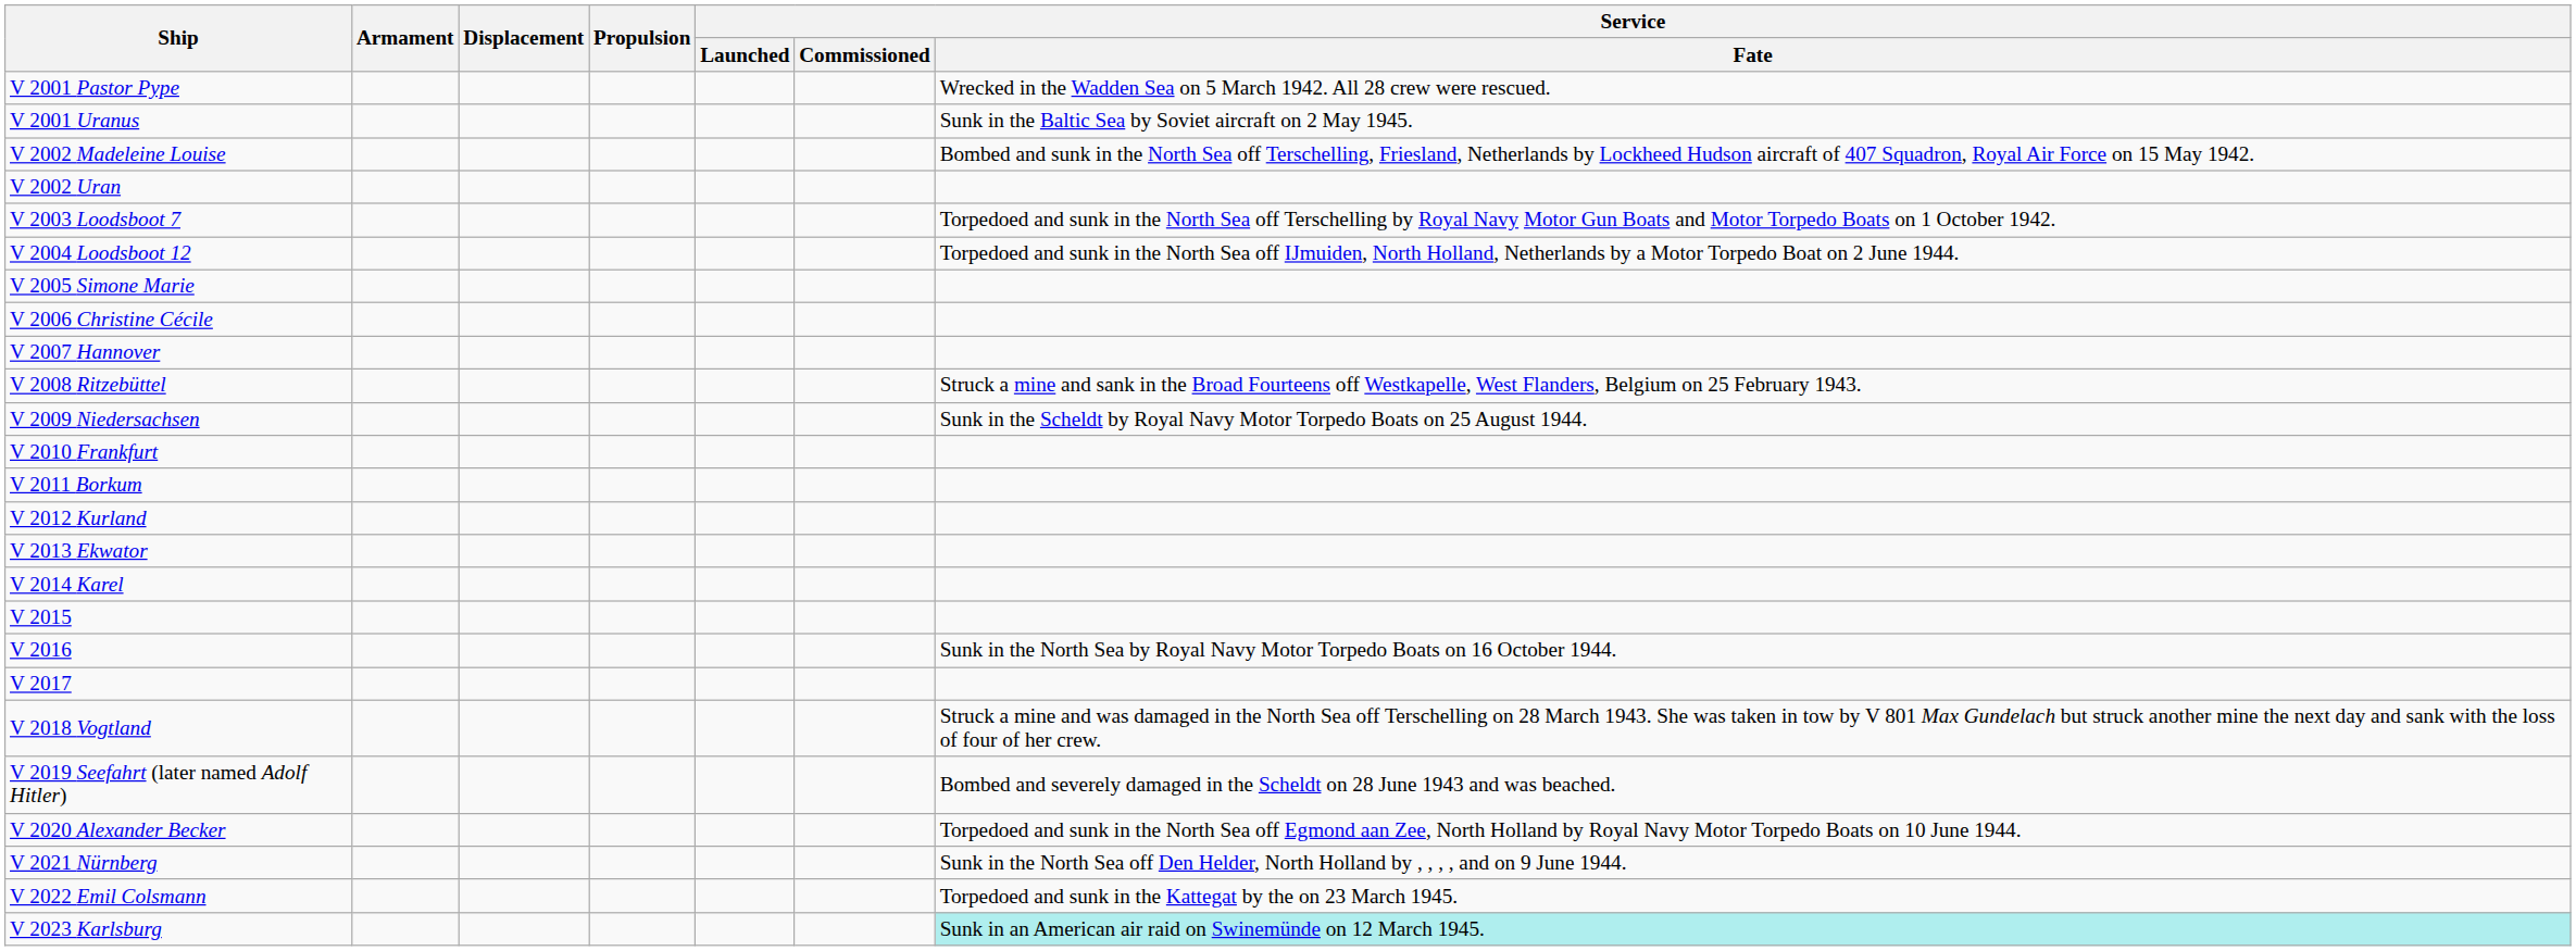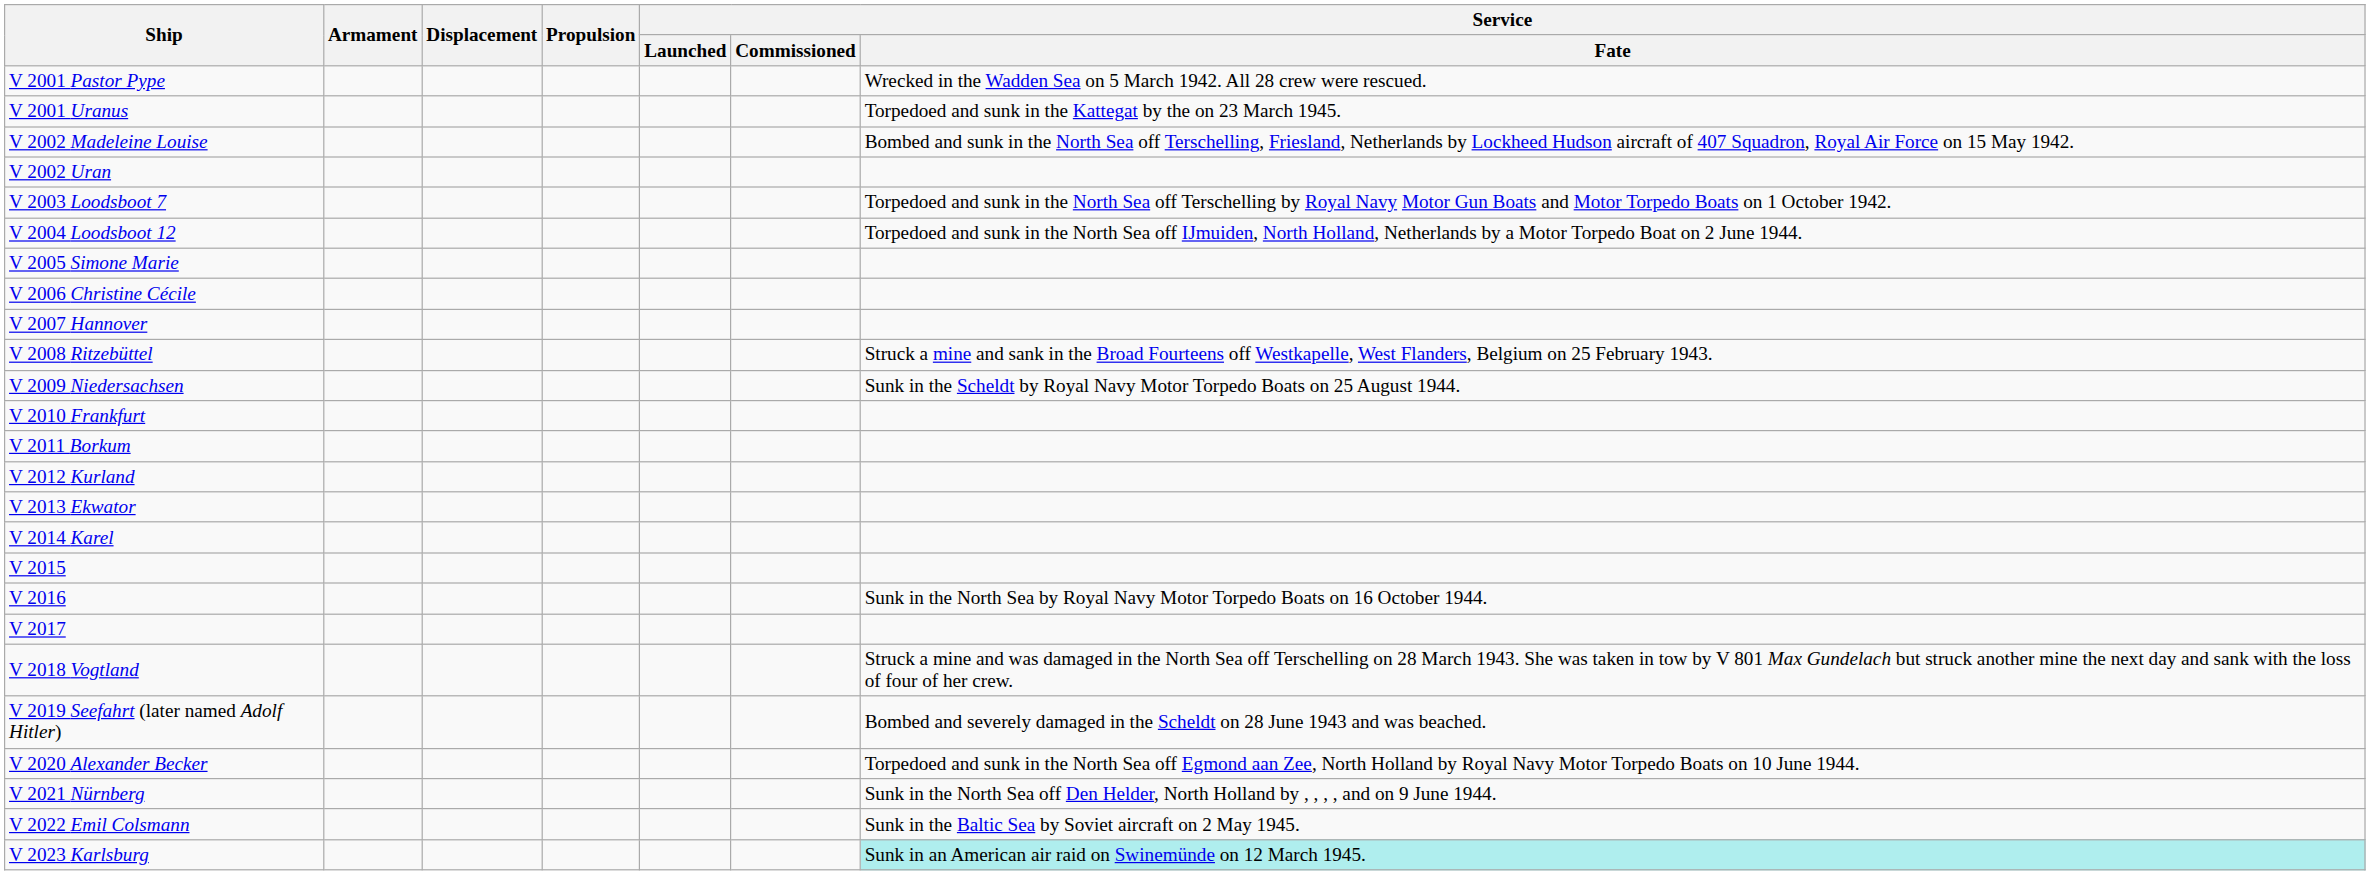 <table class="wikitable">
 <tr>
 <th rowspan="2">Ship</th>
 <th rowspan="2">Armament</th>
 <th rowspan="2">Displacement</th>
 <th rowspan="2">Propulsion</th>
 <th colspan="3">Service</th>
 </tr>
 <tr>
 <th>Launched</th>
 <th>Commissioned</th>
 <th>Fate</th>
 </tr>
 <tr>
 <td><a href='#'>V 2001 <em>Pastor Pype</em></a></td>
 <td></td>
 <td></td>
 <td></td>
 <td></td>
 <td></td>
 <td>Wrecked in the <a href='#'>Wadden Sea</a> on 5 March 1942. All 28 crew were rescued.</td>
 </tr>
 <tr>
 <td><a href='#'>V 2001 <em>Uranus</em></a></td>
 <td></td>
 <td></td>
 <td></td>
 <td></td>
 <td></td>
-<td>Sunk in the <a href='#'>Baltic Sea</a> by Soviet aircraft on 2 May 1945.</td>
+<td>Torpedoed and sunk in the <a href='#'>Kattegat</a> by the  on 23 March 1945.</td>
 </tr>
 <tr>
 <td><a href='#'>V 2002 <em>Madeleine Louise</em></a></td>
 <td></td>
 <td></td>
 <td></td>
 <td></td>
 <td></td>
 <td>Bombed and sunk in the <a href='#'>North Sea</a> off <a href='#'>Terschelling</a>, <a href='#'>Friesland</a>, Netherlands by <a href='#'>Lockheed Hudson</a> aircraft of <a href='#'>407 Squadron</a>, <a href='#'>Royal Air Force</a> on 15 May 1942.</td>
 </tr>
 <tr>
 <td><a href='#'>V 2002 <em>Uran</em></a></td>
 <td></td>
 <td></td>
 <td></td>
 <td></td>
 <td></td>
 <td></td>
 </tr>
 <tr>
 <td><a href='#'>V 2003 <em>Loodsboot 7</em></a></td>
 <td></td>
 <td></td>
 <td></td>
 <td></td>
 <td></td>
 <td>Torpedoed and sunk in the <a href='#'>North Sea</a> off Terschelling by <a href='#'>Royal Navy</a> <a href='#'>Motor Gun Boats</a> and <a href='#'>Motor Torpedo Boats</a> on 1 October 1942.</td>
 </tr>
 <tr>
 <td><a href='#'>V 2004 <em>Loodsboot 12</em></a></td>
 <td></td>
 <td></td>
 <td></td>
 <td></td>
 <td></td>
 <td>Torpedoed and sunk in the North Sea off <a href='#'>IJmuiden</a>, <a href='#'>North Holland</a>, Netherlands by a Motor Torpedo Boat on 2 June 1944.</td>
 </tr>
 <tr>
 <td><a href='#'>V 2005 <em>Simone Marie</em></a></td>
 <td></td>
 <td></td>
 <td></td>
 <td></td>
 <td></td>
 <td></td>
 </tr>
 <tr>
 <td><a href='#'>V 2006 <em>Christine Cécile</em></a></td>
 <td></td>
 <td></td>
 <td></td>
 <td></td>
 <td></td>
 <td></td>
 </tr>
 <tr>
 <td><a href='#'>V 2007 <em>Hannover</em></a></td>
 <td></td>
 <td></td>
 <td></td>
 <td></td>
 <td></td>
 <td></td>
 </tr>
 <tr>
 <td><a href='#'>V 2008 <em>Ritzebüttel</em></a></td>
 <td></td>
 <td></td>
 <td></td>
 <td></td>
 <td></td>
 <td>Struck a <a href='#'>mine</a> and sank in the <a href='#'>Broad Fourteens</a> off <a href='#'>Westkapelle</a>, <a href='#'>West Flanders</a>, Belgium on 25 February 1943.</td>
 </tr>
 <tr>
 <td><a href='#'>V 2009 <em>Niedersachsen</em></a></td>
 <td></td>
 <td></td>
 <td></td>
 <td></td>
 <td></td>
 <td>Sunk in the <a href='#'>Scheldt</a> by Royal Navy Motor Torpedo Boats on 25 August 1944.</td>
 </tr>
 <tr>
 <td><a href='#'>V 2010 <em>Frankfurt</em></a></td>
 <td></td>
 <td></td>
 <td></td>
 <td></td>
 <td></td>
 <td></td>
 </tr>
 <tr>
 <td><a href='#'>V 2011 <em>Borkum</em></a></td>
 <td></td>
 <td></td>
 <td></td>
 <td></td>
 <td></td>
 <td></td>
 </tr>
 <tr>
 <td><a href='#'>V 2012 <em>Kurland</em></a></td>
 <td></td>
 <td></td>
 <td></td>
 <td></td>
 <td></td>
 <td></td>
 </tr>
 <tr>
 <td><a href='#'>V 2013 <em>Ekwator</em></a></td>
 <td></td>
 <td></td>
 <td></td>
 <td></td>
 <td></td>
 <td></td>
 </tr>
 <tr>
 <td><a href='#'>V 2014 <em>Karel</em></a></td>
 <td></td>
 <td></td>
 <td></td>
 <td></td>
 <td></td>
 <td></td>
 </tr>
 <tr>
 <td><a href='#'>V 2015</a></td>
 <td></td>
 <td></td>
 <td></td>
 <td></td>
 <td></td>
 <td></td>
 </tr>
 <tr>
 <td><a href='#'>V 2016</a></td>
 <td></td>
 <td></td>
 <td></td>
 <td></td>
 <td></td>
 <td>Sunk in the North Sea by Royal Navy Motor Torpedo Boats on 16 October 1944.</td>
 </tr>
 <tr>
 <td><a href='#'>V 2017</a></td>
 <td></td>
 <td></td>
 <td></td>
 <td></td>
 <td></td>
 <td></td>
 </tr>
 <tr>
 <td><a href='#'>V 2018 <em>Vogtland</em></a></td>
 <td></td>
 <td></td>
 <td></td>
 <td></td>
 <td></td>
 <td>Struck a mine and was damaged in the North Sea off Terschelling on 28 March 1943. She was taken in tow by V 801 <em>Max Gundelach</em> but struck another mine the next day and sank with the loss of four of her crew.</td>
 </tr>
 <tr>
 <td><a href='#'>V 2019 <em>Seefahrt</em></a> (later named <em>Adolf Hitler</em>)</td>
 <td></td>
 <td></td>
 <td></td>
 <td></td>
 <td></td>
 <td>Bombed and severely damaged in the <a href='#'>Scheldt</a> on 28 June 1943 and was beached.</td>
 </tr>
 <tr>
 <td><a href='#'>V 2020 <em>Alexander Becker</em></a></td>
 <td></td>
 <td></td>
 <td></td>
 <td></td>
 <td></td>
 <td>Torpedoed and sunk in the North Sea off <a href='#'>Egmond aan Zee</a>, North Holland by Royal Navy Motor Torpedo Boats on 10 June 1944.</td>
 </tr>
 <tr>
 <td><a href='#'>V 2021 <em>Nürnberg</em></a></td>
 <td></td>
 <td></td>
 <td></td>
 <td></td>
 <td></td>
 <td>Sunk in the North Sea off <a href='#'>Den Helder</a>, North Holland by , , , ,  and  on 9 June 1944.</td>
 </tr>
 <tr>
 <td><a href='#'>V 2022 <em>Emil Colsmann</em></a></td>
 <td></td>
 <td></td>
 <td></td>
 <td></td>
 <td></td>
-<td>Torpedoed and sunk in the <a href='#'>Kattegat</a> by the  on 23 March 1945.</td>
+<td>Sunk in the <a href='#'>Baltic Sea</a> by Soviet aircraft on 2 May 1945.</td>
 </tr>
 <tr>
 <td><a href='#'>V 2023 <em>Karlsburg</em></a></td>
 <td></td>
 <td></td>
 <td></td>
 <td></td>
 <td></td>
 <td style="background: paleturquoise;">Sunk in an American air raid on <a href='#'>Swinemünde</a> on 12 March 1945.</td>
 </tr>
 </table>
